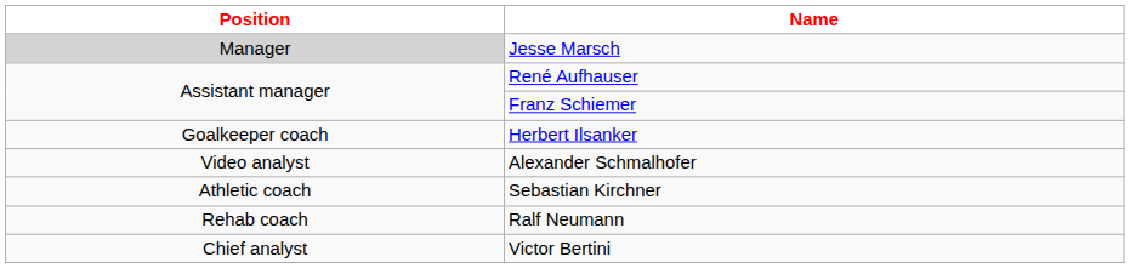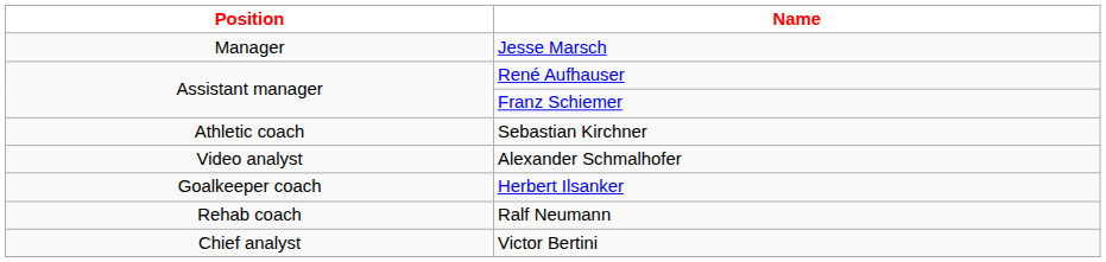 <table class="wikitable" style="text-align:center;width:50%;">
 <tr>
 <th style="background:#FFFFFF; color:#FF0000; text-align:center;">Position</th>
 <th style="background:#FFFFFF; color:#FF0000; text-align:center;">Name</th>
 </tr>
 <tr>
-<td style="background: lightgrey;">Manager</td>
+<td>Manager</td>
 <td align=left> <a href='#'>Jesse Marsch</a></td>
 </tr>
 <tr>
 <td rowspan=2>Assistant manager</td>
 <td align=left> <a href='#'>René Aufhauser</a></td>
 </tr>
 <tr>
 <td align=left> <a href='#'>Franz Schiemer</a></td>
 </tr>
 <tr>
-<td>Goalkeeper coach</td>
-<td align=left><a href='#'>Herbert Ilsanker</a></td>
+<td>Athletic coach</td>
+<td align=left> Sebastian Kirchner</td>
 </tr>
 <tr>
 <td>Video analyst</td>
 <td align=left> Alexander Schmalhofer</td>
 </tr>
 <tr>
-<td>Athletic coach</td>
-<td align=left> Sebastian Kirchner</td>
+<td>Goalkeeper coach</td>
+<td align=left><a href='#'>Herbert Ilsanker</a></td>
 </tr>
 <tr>
 <td>Rehab coach</td>
 <td align=left> Ralf Neumann</td>
 </tr>
 <tr>
 <td>Chief analyst</td>
 <td align=left> Victor Bertini</td>
 </tr>
 <tr>
 </tr>
 </table>
